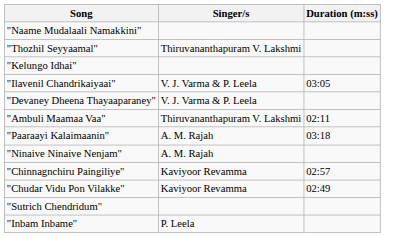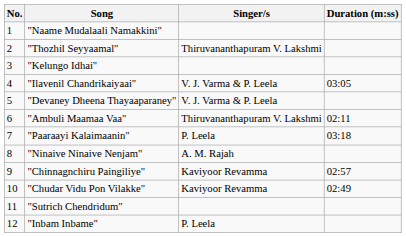 <table class="wikitable" style="font-size:95%;">
 <tr>
+<th>No.</th>
 <th>Song</th>
 <th>Singer/s</th>
 <th>Duration (m:ss)</th>
 </tr>
 <tr>
+<td>1</td>
 <td>"Naame Mudalaali Namakkini"</td>
 <td></td>
 <td></td>
 </tr>
 <tr>
+<td>2</td>
 <td>"Thozhil Seyyaamal"</td>
 <td>Thiruvananthapuram V. Lakshmi</td>
 <td></td>
 </tr>
 <tr>
+<td>3</td>
 <td>"Kelungo Idhai"</td>
 <td></td>
 <td></td>
 </tr>
 <tr>
+<td>4</td>
 <td>"Ilavenil Chandrikaiyaai"</td>
 <td>V. J. Varma & P. Leela</td>
 <td>03:05</td>
 </tr>
 <tr>
+<td>5</td>
 <td>"Devaney Dheena Thayaaparaney"</td>
 <td>V. J. Varma & P. Leela</td>
 <td></td>
 </tr>
 <tr>
+<td>6</td>
 <td>"Ambuli Maamaa Vaa"</td>
 <td>Thiruvananthapuram V. Lakshmi</td>
 <td>02:11</td>
 </tr>
 <tr>
+<td>7</td>
 <td>"Paaraayi Kalaimaanin"</td>
-<td>A. M. Rajah</td>
+<td>P. Leela</td>
 <td>03:18</td>
 </tr>
 <tr>
+<td>8</td>
 <td>"Ninaive Ninaive Nenjam"</td>
 <td>A. M. Rajah</td>
 <td></td>
 </tr>
 <tr>
+<td>9</td>
 <td>"Chinnagnchiru Paingiliye"</td>
 <td>Kaviyoor Revamma</td>
 <td>02:57</td>
 </tr>
 <tr>
+<td>10</td>
 <td>"Chudar Vidu Pon Vilakke"</td>
 <td>Kaviyoor Revamma</td>
 <td>02:49</td>
 </tr>
 <tr>
+<td>11</td>
 <td>"Sutrich Chendridum"</td>
 <td></td>
 <td></td>
 </tr>
 <tr>
+<td>12</td>
 <td>"Inbam Inbame"</td>
 <td>P. Leela</td>
 <td></td>
 </tr>
 </table>
